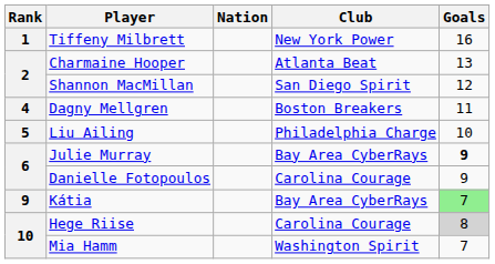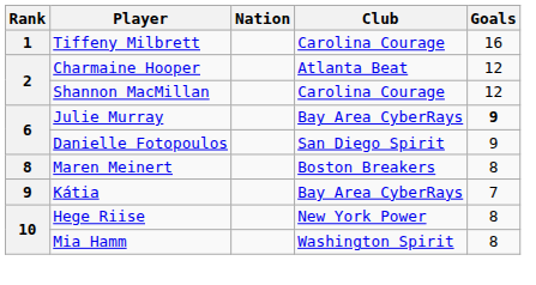 <table class="wikitable">
 <tr>
 <th>Rank</th>
 <th>Player</th>
 <th>Nation</th>
 <th>Club</th>
 <th>Goals</th>
 </tr>
 <tr>
 <th rowspan="1">1</th>
 <td><a href='#'>Tiffeny Milbrett</a></td>
 <td></td>
-<td><a href='#'>New York Power</a></td>
+<td><a href='#'>Carolina Courage</a></td>
 <td style="text-align:center;">16</td>
 </tr>
 <tr>
 <th rowspan="2">2</th>
 <td><a href='#'>Charmaine Hooper</a></td>
 <td></td>
 <td><a href='#'>Atlanta Beat</a></td>
-<td style="text-align:center;">13</td>
+<td style="text-align:center;">12</td>
 </tr>
 <tr>
 <td><a href='#'>Shannon MacMillan</a></td>
 <td></td>
-<td><a href='#'>San Diego Spirit</a></td>
+<td><a href='#'>Carolina Courage</a></td>
 <td style="text-align:center;">12</td>
-</tr>
-<tr>
-<th>4</th>
-<td><a href='#'>Dagny Mellgren</a></td>
-<td></td>
-<td><a href='#'>Boston Breakers</a></td>
-<td style="text-align:center;">11</td>
-</tr>
-<tr>
-<th>5</th>
-<td><a href='#'>Liu Ailing</a></td>
-<td></td>
-<td><a href='#'>Philadelphia Charge</a></td>
-<td style="text-align:center;">10</td>
 </tr>
 <tr>
 <th rowspan="2">6</th>
 <td><a href='#'>Julie Murray</a></td>
 <td></td>
 <td><a href='#'>Bay Area CyberRays</a></td>
 <td style="text-align:center;"><strong>9</strong></td>
 </tr>
 <tr>
 <td><a href='#'>Danielle Fotopoulos</a></td>
 <td></td>
-<td><a href='#'>Carolina Courage</a></td>
+<td><a href='#'>San Diego Spirit</a></td>
 <td style="text-align:center;">9</td>
+</tr>
+<tr>
+<th>8</th>
+<td><a href='#'>Maren Meinert</a></td>
+<td></td>
+<td><a href='#'>Boston Breakers</a></td>
+<td style="text-align:center;">8</td>
 </tr>
 <tr>
 <th>9</th>
 <td><a href='#'>Kátia</a></td>
 <td></td>
 <td><a href='#'>Bay Area CyberRays</a></td>
-<td style="background: lightgreen; text-align:center;">7</td>
+<td style="text-align:center;">7</td>
 </tr>
 <tr>
 <th rowspan="2">10</th>
 <td><a href='#'>Hege Riise</a></td>
 <td></td>
-<td><a href='#'>Carolina Courage</a></td>
-<td style="background: lightgrey; text-align:center;">8</td>
+<td><a href='#'>New York Power</a></td>
+<td style="text-align:center;">8</td>
 </tr>
 <tr>
 <td><a href='#'>Mia Hamm</a></td>
 <td></td>
 <td><a href='#'>Washington Spirit</a></td>
-<td style="text-align:center;">7</td>
+<td style="text-align:center;">8</td>
 </tr>
 </table>
